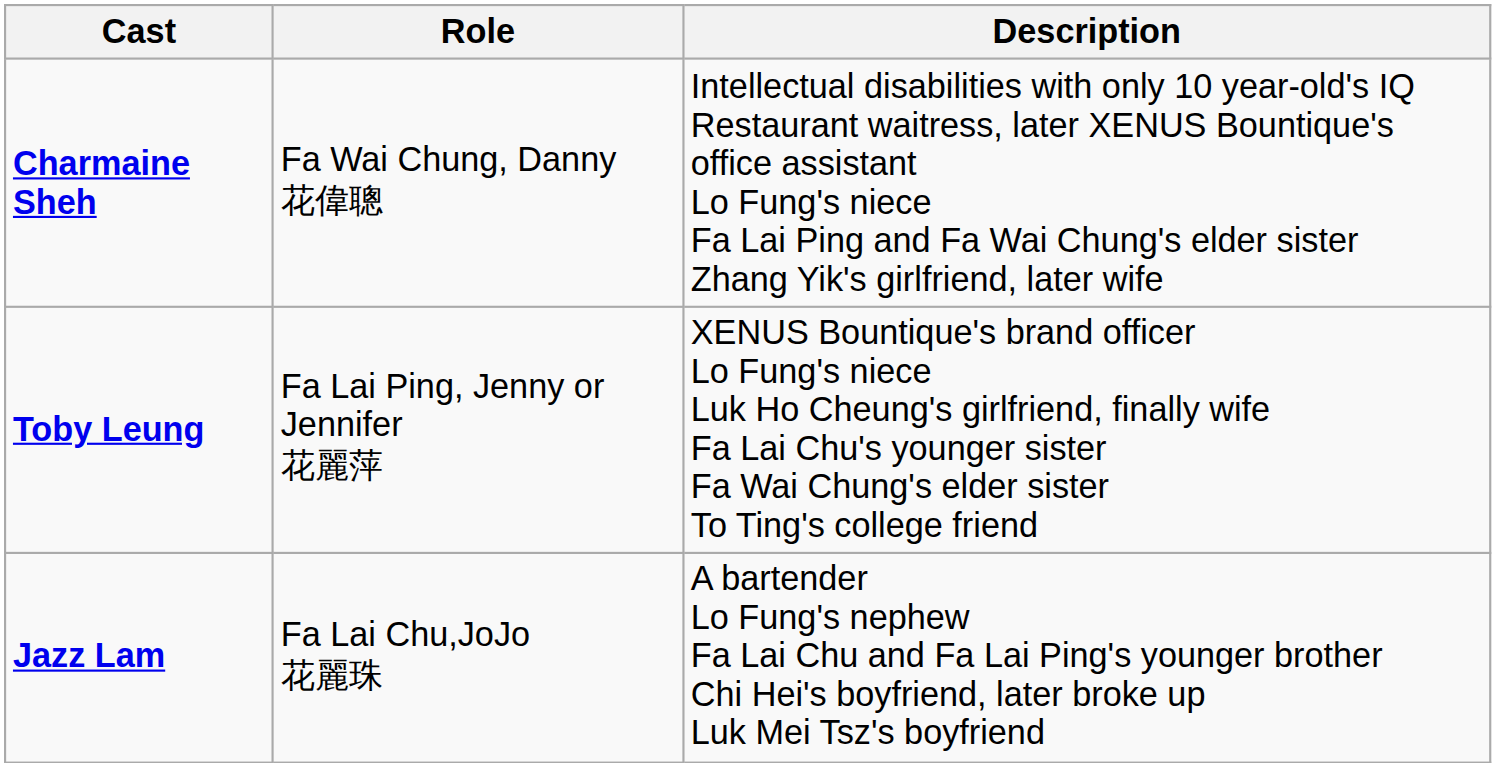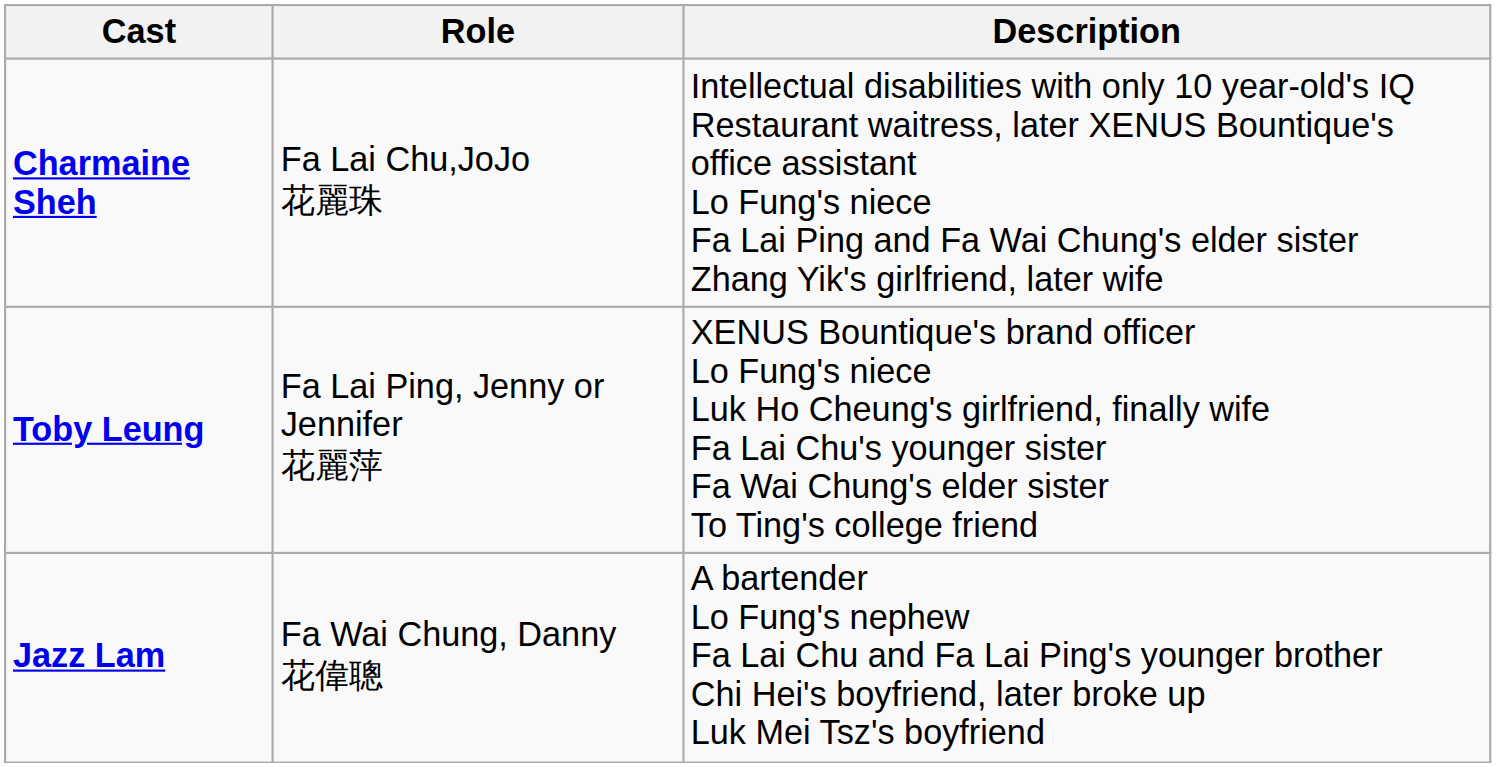 <table class="wikitable" style="width:55%;">
 <tr>
 <th>Cast</th>
 <th>Role</th>
 <th>Description</th>
 </tr>
 <tr>
 <td><strong><a href='#'>Charmaine Sheh</a></strong></td>
-<td>Fa Wai Chung, Danny<br>花偉聰</td>
+<td>Fa Lai Chu,JoJo<br>花麗珠</td>
 <td>Intellectual disabilities with only 10 year-old's IQ<br>Restaurant waitress, later XENUS Bountique's office assistant<br>Lo Fung's niece<br>Fa Lai Ping and Fa Wai Chung's elder sister<br>Zhang Yik's girlfriend, later wife</td>
 </tr>
 <tr>
 <td><strong><a href='#'>Toby Leung</a></strong></td>
 <td>Fa Lai Ping, Jenny or Jennifer <br>花麗萍</td>
 <td>XENUS Bountique's brand officer<br>Lo Fung's niece<br>Luk Ho Cheung's girlfriend, finally wife<br>Fa Lai Chu's younger sister<br>Fa Wai Chung's elder sister<br>To Ting's college friend</td>
 </tr>
 <tr>
 <td><strong><a href='#'>Jazz Lam</a></strong></td>
-<td>Fa Lai Chu,JoJo<br>花麗珠</td>
+<td>Fa Wai Chung, Danny<br>花偉聰</td>
 <td>A bartender<br>Lo Fung's nephew<br>Fa Lai Chu and Fa Lai Ping's younger brother<br>Chi Hei's boyfriend, later broke up<br>Luk Mei Tsz's boyfriend</td>
 </tr>
 </table>
